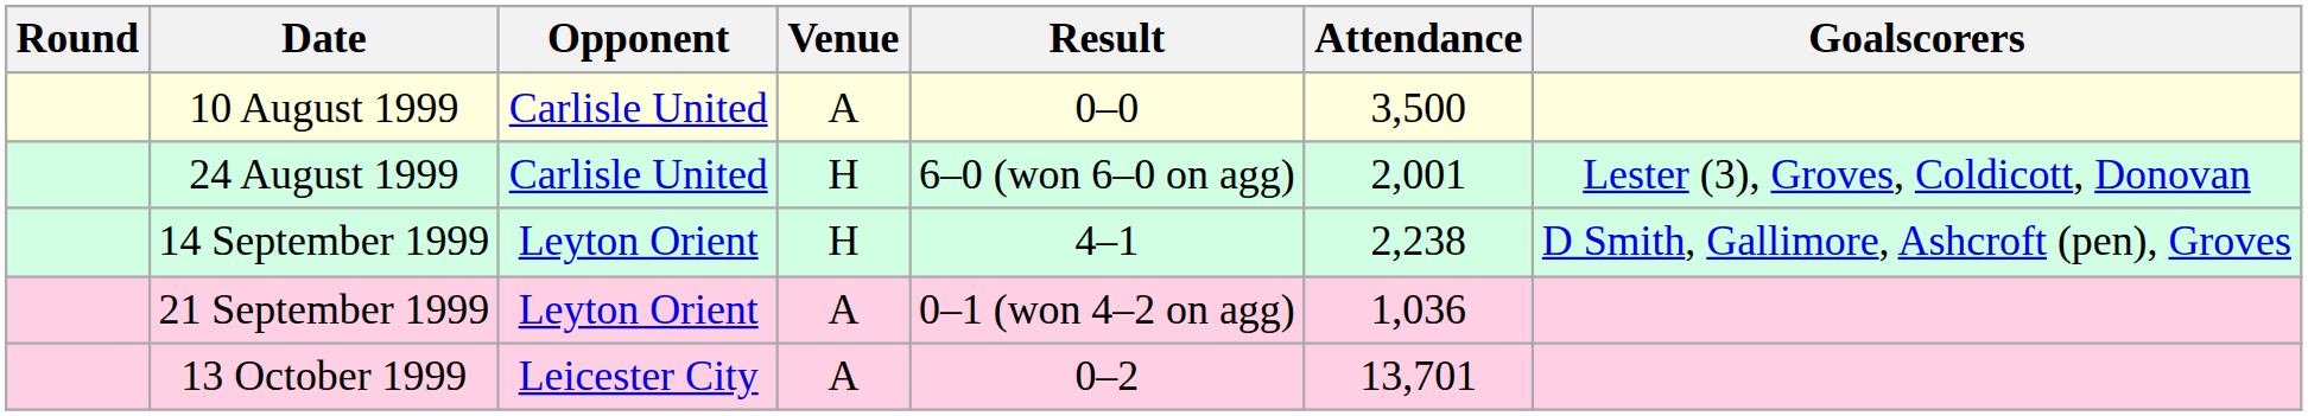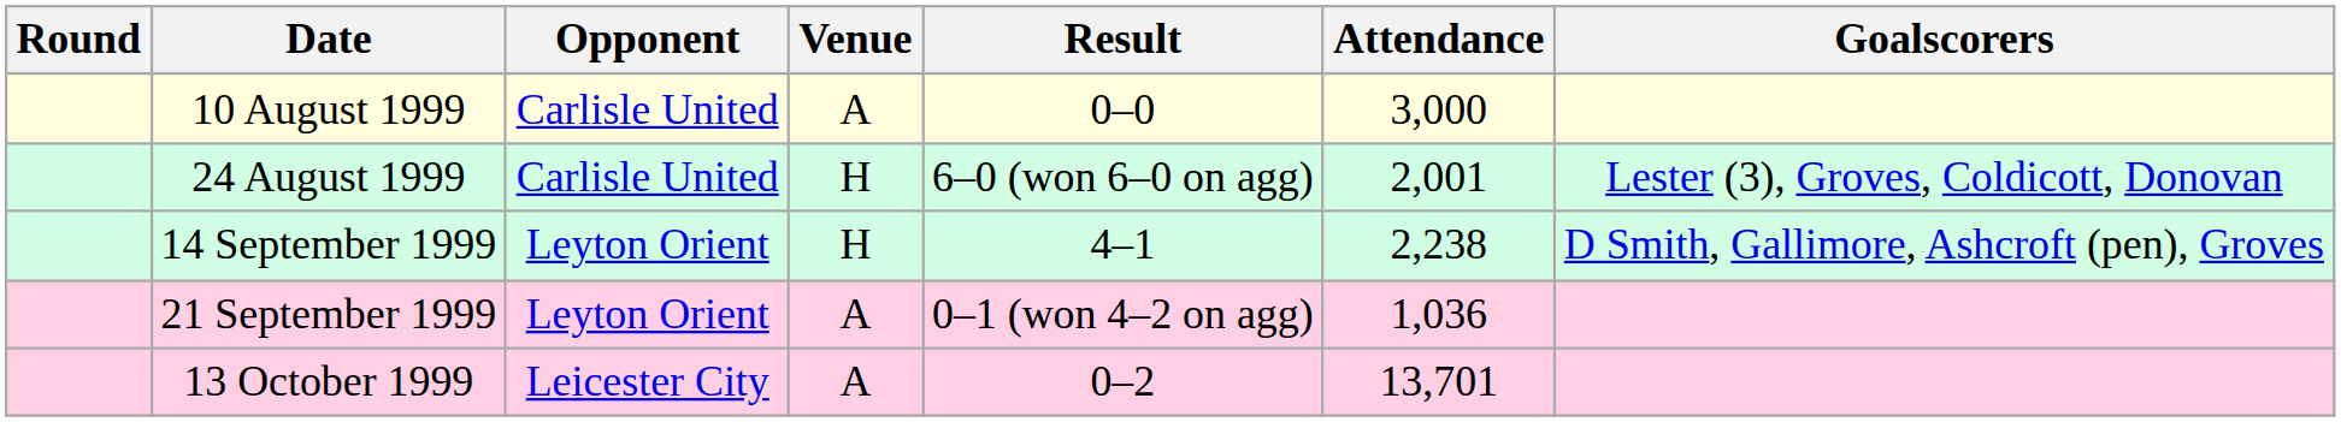 <table class="wikitable sortable" style="text-align:center">
 <tr>
 <th>Round</th>
 <th>Date</th>
 <th>Opponent</th>
 <th>Venue</th>
 <th>Result</th>
 <th>Attendance</th>
 <th>Goalscorers</th>
 </tr>
 <tr style="background-color: #ffffdd;">
 <td></td>
 <td>10 August 1999</td>
 <td><a href='#'>Carlisle United</a></td>
 <td>A</td>
 <td>0–0</td>
-<td>3,500</td>
+<td>3,000</td>
 <td></td>
 </tr>
 <tr style="background-color: #d0ffe3;">
 <td></td>
 <td>24 August 1999</td>
 <td><a href='#'>Carlisle United</a></td>
 <td>H</td>
 <td>6–0 (won 6–0 on agg)</td>
 <td>2,001</td>
 <td><a href='#'>Lester</a> (3), <a href='#'>Groves</a>, <a href='#'>Coldicott</a>, <a href='#'>Donovan</a></td>
 </tr>
 <tr style="background-color: #d0ffe3;">
 <td></td>
 <td>14 September 1999</td>
 <td><a href='#'>Leyton Orient</a></td>
 <td>H</td>
 <td>4–1</td>
 <td>2,238</td>
 <td><a href='#'>D Smith</a>, <a href='#'>Gallimore</a>, <a href='#'>Ashcroft</a> (pen), <a href='#'>Groves</a></td>
 </tr>
 <tr style="background-color: #ffd0e3;">
 <td></td>
 <td>21 September 1999</td>
 <td><a href='#'>Leyton Orient</a></td>
 <td>A</td>
 <td>0–1 (won 4–2 on agg)</td>
 <td>1,036</td>
 <td></td>
 </tr>
 <tr style="background-color: #ffd0e3;">
 <td></td>
 <td>13 October 1999</td>
 <td><a href='#'>Leicester City</a></td>
 <td>A</td>
 <td>0–2</td>
 <td>13,701</td>
 <td></td>
 </tr>
 </table>
